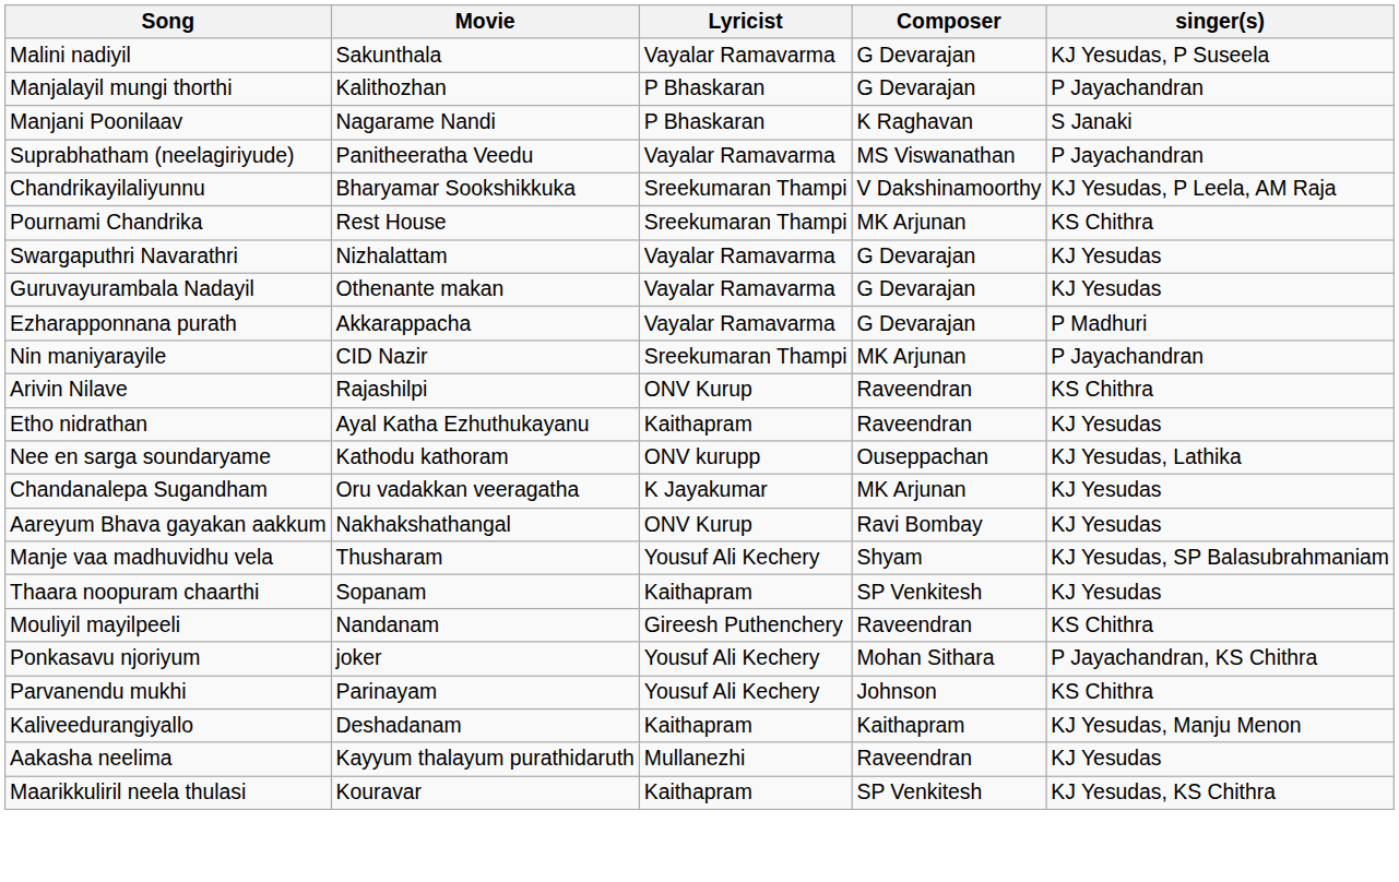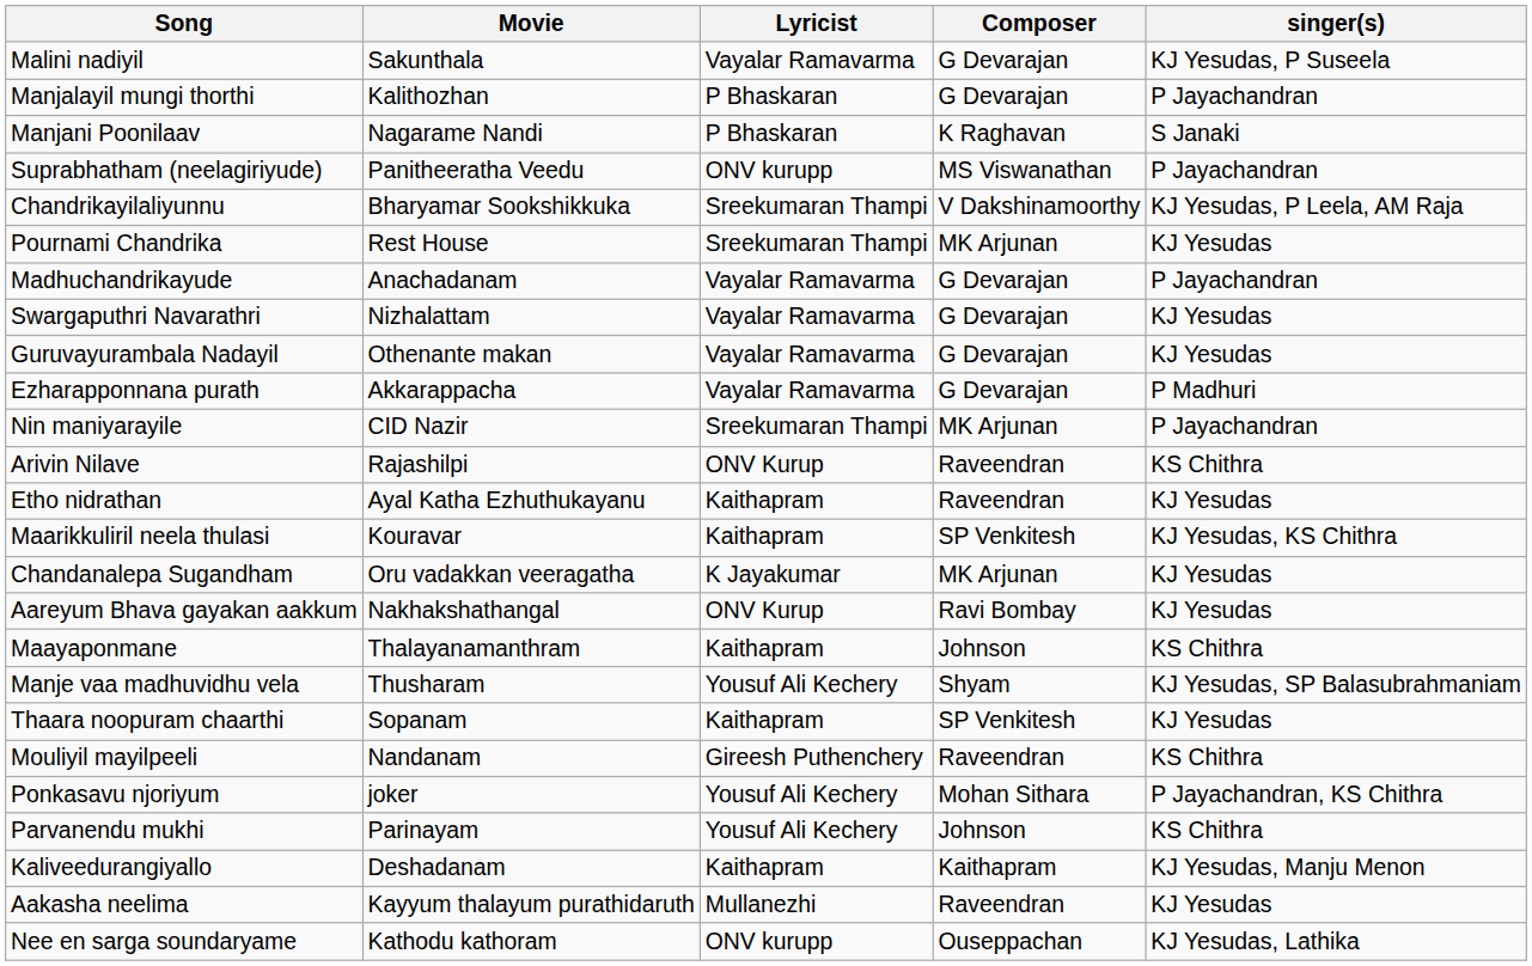 <table class="wikitable">
 <tr>
 <th>Song</th>
 <th>Movie</th>
 <th>Lyricist</th>
 <th>Composer</th>
 <th>singer(s)</th>
 </tr>
 <tr>
 <td>Malini nadiyil</td>
 <td>Sakunthala</td>
 <td>Vayalar Ramavarma</td>
 <td>G Devarajan</td>
 <td>KJ Yesudas, P Suseela</td>
 </tr>
 <tr>
 <td>Manjalayil mungi thorthi</td>
 <td>Kalithozhan</td>
 <td>P Bhaskaran</td>
 <td>G Devarajan</td>
 <td>P Jayachandran</td>
 </tr>
 <tr>
 <td>Manjani Poonilaav</td>
 <td>Nagarame Nandi</td>
 <td>P Bhaskaran</td>
 <td>K Raghavan</td>
 <td>S Janaki</td>
 </tr>
 <tr>
 <td>Suprabhatham (neelagiriyude)</td>
 <td>Panitheeratha Veedu</td>
-<td>Vayalar Ramavarma</td>
+<td>ONV kurupp</td>
 <td>MS Viswanathan</td>
 <td>P Jayachandran</td>
 </tr>
 <tr>
 <td>Chandrikayilaliyunnu</td>
 <td>Bharyamar Sookshikkuka</td>
 <td>Sreekumaran Thampi</td>
 <td>V Dakshinamoorthy</td>
 <td>KJ Yesudas, P Leela, AM Raja</td>
 </tr>
 <tr>
 <td>Pournami Chandrika</td>
 <td>Rest House</td>
 <td>Sreekumaran Thampi</td>
 <td>MK Arjunan</td>
-<td>KS Chithra</td>
+<td>KJ Yesudas</td>
+</tr>
+<tr>
+<td>Madhuchandrikayude</td>
+<td>Anachadanam</td>
+<td>Vayalar Ramavarma</td>
+<td>G Devarajan</td>
+<td>P Jayachandran</td>
 </tr>
 <tr>
 <td>Swargaputhri Navarathri</td>
 <td>Nizhalattam</td>
 <td>Vayalar Ramavarma</td>
 <td>G Devarajan</td>
 <td>KJ Yesudas</td>
 </tr>
 <tr>
 <td>Guruvayurambala Nadayil</td>
 <td>Othenante makan</td>
 <td>Vayalar Ramavarma</td>
 <td>G Devarajan</td>
 <td>KJ Yesudas</td>
 </tr>
 <tr>
 <td>Ezharapponnana purath</td>
 <td>Akkarappacha</td>
 <td>Vayalar Ramavarma</td>
 <td>G Devarajan</td>
 <td>P Madhuri</td>
 </tr>
 <tr>
 <td>Nin maniyarayile</td>
 <td>CID Nazir</td>
 <td>Sreekumaran Thampi</td>
 <td>MK Arjunan</td>
 <td>P Jayachandran</td>
 </tr>
 <tr>
 <td>Arivin Nilave</td>
 <td>Rajashilpi</td>
 <td>ONV Kurup</td>
 <td>Raveendran</td>
 <td>KS Chithra</td>
 </tr>
 <tr>
 <td>Etho nidrathan</td>
 <td>Ayal Katha Ezhuthukayanu</td>
 <td>Kaithapram</td>
 <td>Raveendran</td>
 <td>KJ Yesudas</td>
 </tr>
 <tr>
-<td>Nee en sarga soundaryame</td>
-<td>Kathodu kathoram</td>
-<td>ONV kurupp</td>
-<td>Ouseppachan</td>
-<td>KJ Yesudas, Lathika</td>
+<td>Maarikkuliril neela thulasi</td>
+<td>Kouravar</td>
+<td>Kaithapram</td>
+<td>SP Venkitesh</td>
+<td>KJ Yesudas, KS Chithra</td>
 </tr>
 <tr>
 <td>Chandanalepa Sugandham</td>
 <td>Oru vadakkan veeragatha</td>
 <td>K Jayakumar</td>
 <td>MK Arjunan</td>
 <td>KJ Yesudas</td>
 </tr>
 <tr>
 <td>Aareyum Bhava gayakan aakkum</td>
 <td>Nakhakshathangal</td>
 <td>ONV Kurup</td>
 <td>Ravi Bombay</td>
 <td>KJ Yesudas</td>
+</tr>
+<tr>
+<td>Maayaponmane</td>
+<td>Thalayanamanthram</td>
+<td>Kaithapram</td>
+<td>Johnson</td>
+<td>KS Chithra</td>
 </tr>
 <tr>
 <td>Manje vaa madhuvidhu vela</td>
 <td>Thusharam</td>
 <td>Yousuf Ali Kechery</td>
 <td>Shyam</td>
 <td>KJ Yesudas, SP Balasubrahmaniam</td>
 </tr>
 <tr>
 <td>Thaara noopuram chaarthi</td>
 <td>Sopanam</td>
 <td>Kaithapram</td>
 <td>SP Venkitesh</td>
 <td>KJ Yesudas</td>
 </tr>
 <tr>
 <td>Mouliyil mayilpeeli</td>
 <td>Nandanam</td>
 <td>Gireesh Puthenchery</td>
 <td>Raveendran</td>
 <td>KS Chithra</td>
 </tr>
 <tr>
 <td>Ponkasavu njoriyum</td>
 <td>joker</td>
 <td>Yousuf Ali Kechery</td>
 <td>Mohan Sithara</td>
 <td>P Jayachandran, KS Chithra</td>
 </tr>
 <tr>
 <td>Parvanendu mukhi</td>
 <td>Parinayam</td>
 <td>Yousuf Ali Kechery</td>
 <td>Johnson</td>
 <td>KS Chithra</td>
 </tr>
 <tr>
 <td>Kaliveedurangiyallo</td>
 <td>Deshadanam</td>
 <td>Kaithapram</td>
 <td>Kaithapram</td>
 <td>KJ Yesudas, Manju Menon</td>
 </tr>
 <tr>
 <td>Aakasha neelima</td>
 <td>Kayyum thalayum purathidaruth</td>
 <td>Mullanezhi</td>
 <td>Raveendran</td>
 <td>KJ Yesudas</td>
 </tr>
 <tr>
-<td>Maarikkuliril neela thulasi</td>
-<td>Kouravar</td>
-<td>Kaithapram</td>
-<td>SP Venkitesh</td>
-<td>KJ Yesudas, KS Chithra</td>
+<td>Nee en sarga soundaryame</td>
+<td>Kathodu kathoram</td>
+<td>ONV kurupp</td>
+<td>Ouseppachan</td>
+<td>KJ Yesudas, Lathika</td>
 </tr>
 </table>
